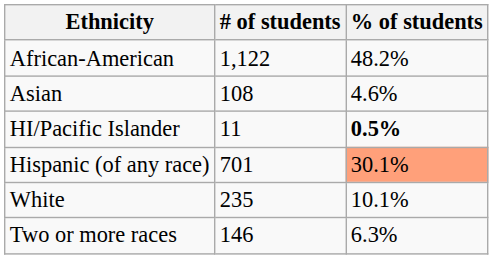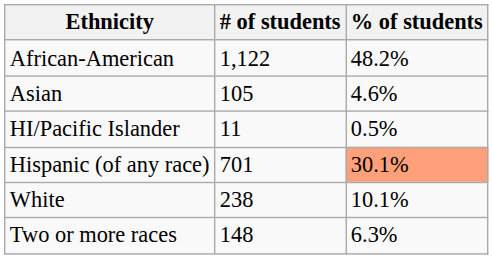 <table class="wikitable sortable">
 <tr>
 <th>Ethnicity</th>
 <th># of students</th>
 <th>% of students</th>
 </tr>
 <tr>
 <td>African-American</td>
 <td>1,122</td>
 <td>48.2%</td>
 </tr>
 <tr>
 <td>Asian</td>
-<td>108</td>
+<td>105</td>
 <td>4.6%</td>
 </tr>
 <tr>
 <td>HI/Pacific Islander</td>
 <td>11</td>
-<td><strong>0.5%</strong></td>
+<td>0.5%</td>
 </tr>
 <tr>
 <td>Hispanic (of any race)</td>
 <td>701</td>
 <td style="background: lightsalmon;">30.1%</td>
 </tr>
 <tr>
 <td>White</td>
-<td>235</td>
+<td>238</td>
 <td>10.1%</td>
 </tr>
 <tr>
 <td>Two or more races</td>
-<td>146</td>
+<td>148</td>
 <td>6.3%</td>
 </tr>
 </table>
